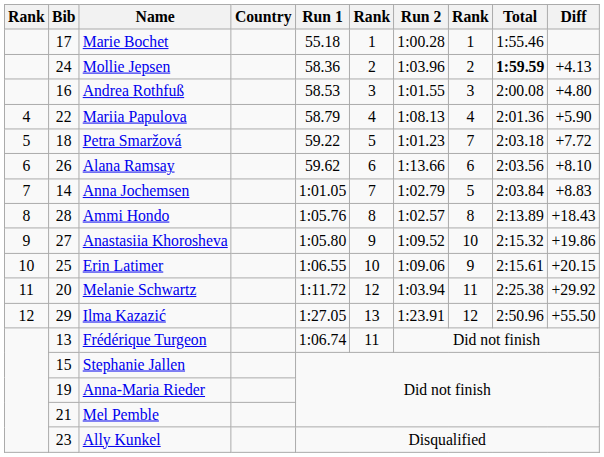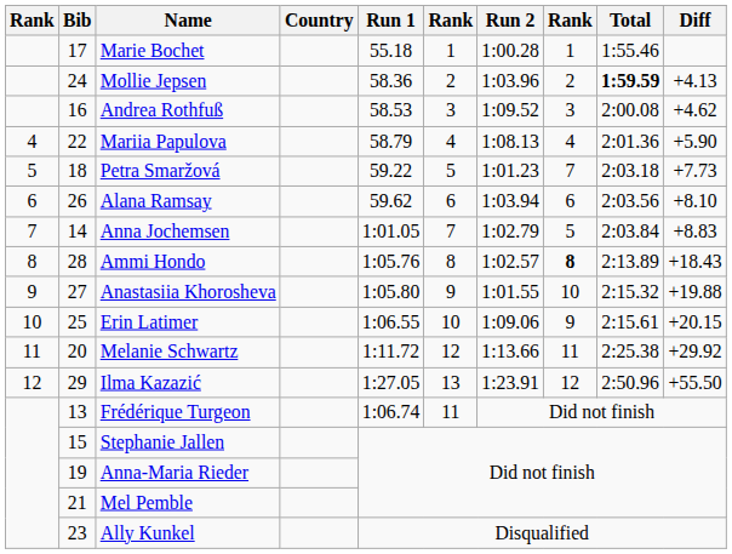 <table class="wikitable sortable" style="text-align:center">
 <tr>
 <th>Rank</th>
 <th>Bib</th>
 <th>Name</th>
 <th>Country</th>
 <th>Run 1</th>
 <th>Rank</th>
 <th>Run 2</th>
 <th>Rank</th>
 <th>Total</th>
 <th>Diff</th>
 </tr>
 <tr>
 <td></td>
 <td>17</td>
 <td align=left><a href='#'>Marie Bochet</a></td>
 <td align=left></td>
 <td>55.18</td>
 <td>1</td>
 <td>1:00.28</td>
 <td>1</td>
 <td>1:55.46</td>
 <td></td>
 </tr>
 <tr>
 <td></td>
 <td>24</td>
 <td align=left><a href='#'>Mollie Jepsen</a></td>
 <td align=left></td>
 <td>58.36</td>
 <td>2</td>
 <td>1:03.96</td>
 <td>2</td>
 <td><strong>1:59.59</strong></td>
 <td>+4.13</td>
 </tr>
 <tr>
 <td></td>
 <td>16</td>
 <td align=left><a href='#'>Andrea Rothfuß</a></td>
 <td align=left></td>
 <td>58.53</td>
 <td>3</td>
-<td>1:01.55</td>
+<td>1:09.52</td>
 <td>3</td>
 <td>2:00.08</td>
-<td>+4.80</td>
+<td>+4.62</td>
 </tr>
 <tr>
 <td>4</td>
 <td>22</td>
 <td align=left><a href='#'>Mariia Papulova</a></td>
 <td align=left></td>
 <td>58.79</td>
 <td>4</td>
 <td>1:08.13</td>
 <td>4</td>
 <td>2:01.36</td>
 <td>+5.90</td>
 </tr>
 <tr>
 <td>5</td>
 <td>18</td>
 <td align=left><a href='#'>Petra Smaržová</a></td>
 <td align=left></td>
 <td>59.22</td>
 <td>5</td>
 <td>1:01.23</td>
 <td>7</td>
 <td>2:03.18</td>
-<td>+7.72</td>
+<td>+7.73</td>
 </tr>
 <tr>
 <td>6</td>
 <td>26</td>
 <td align=left><a href='#'>Alana Ramsay</a></td>
 <td align=left></td>
 <td>59.62</td>
 <td>6</td>
-<td>1:13.66</td>
+<td>1:03.94</td>
 <td>6</td>
 <td>2:03.56</td>
 <td>+8.10</td>
 </tr>
 <tr>
 <td>7</td>
 <td>14</td>
 <td align=left><a href='#'>Anna Jochemsen</a></td>
 <td align=left></td>
 <td>1:01.05</td>
 <td>7</td>
 <td>1:02.79</td>
 <td>5</td>
 <td>2:03.84</td>
 <td>+8.83</td>
 </tr>
 <tr>
 <td>8</td>
 <td>28</td>
 <td align=left><a href='#'>Ammi Hondo</a></td>
 <td align=left></td>
 <td>1:05.76</td>
 <td>8</td>
 <td>1:02.57</td>
-<td>8</td>
+<td><strong>8</strong></td>
 <td>2:13.89</td>
 <td>+18.43</td>
 </tr>
 <tr>
 <td>9</td>
 <td>27</td>
 <td align=left><a href='#'>Anastasiia Khorosheva</a></td>
 <td align=left></td>
 <td>1:05.80</td>
 <td>9</td>
-<td>1:09.52</td>
+<td>1:01.55</td>
 <td>10</td>
 <td>2:15.32</td>
-<td>+19.86</td>
+<td>+19.88</td>
 </tr>
 <tr>
 <td>10</td>
 <td>25</td>
 <td align=left><a href='#'>Erin Latimer</a></td>
 <td align=left></td>
 <td>1:06.55</td>
 <td>10</td>
 <td>1:09.06</td>
 <td>9</td>
 <td>2:15.61</td>
 <td>+20.15</td>
 </tr>
 <tr>
 <td>11</td>
 <td>20</td>
 <td align=left><a href='#'>Melanie Schwartz</a></td>
 <td align=left></td>
 <td>1:11.72</td>
 <td>12</td>
-<td>1:03.94</td>
+<td>1:13.66</td>
 <td>11</td>
 <td>2:25.38</td>
 <td>+29.92</td>
 </tr>
 <tr>
 <td>12</td>
 <td>29</td>
 <td align=left><a href='#'>Ilma Kazazić</a></td>
 <td align=left></td>
 <td>1:27.05</td>
 <td>13</td>
 <td>1:23.91</td>
 <td>12</td>
 <td>2:50.96</td>
 <td>+55.50</td>
 </tr>
 <tr>
 <td rowspan=5></td>
 <td>13</td>
 <td align=left><a href='#'>Frédérique Turgeon</a></td>
 <td align=left></td>
 <td>1:06.74</td>
 <td>11</td>
 <td colspan=4>Did not finish</td>
 </tr>
 <tr>
 <td>15</td>
 <td align=left><a href='#'>Stephanie Jallen</a></td>
 <td align=left></td>
 <td colspan=6 rowspan=3>Did not finish</td>
 </tr>
 <tr>
 <td>19</td>
 <td align=left><a href='#'>Anna-Maria Rieder</a></td>
 <td align=left></td>
 </tr>
 <tr>
 <td>21</td>
 <td align=left><a href='#'>Mel Pemble</a></td>
 <td align=left></td>
 </tr>
 <tr>
 <td>23</td>
 <td align=left><a href='#'>Ally Kunkel</a></td>
 <td align=left></td>
 <td colspan=6>Disqualified</td>
 </tr>
 </table>
